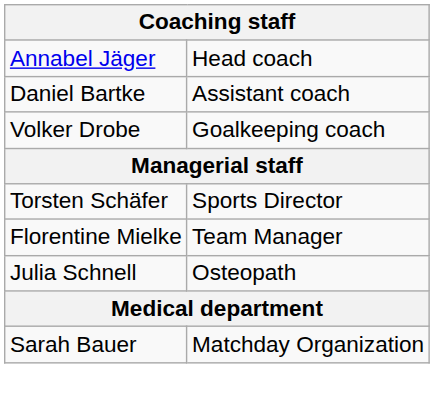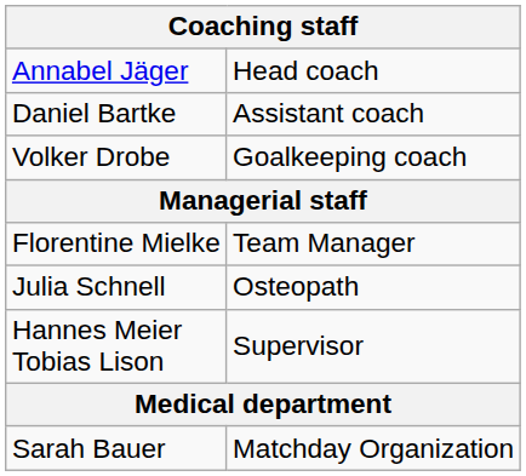 <table class="wikitable">
 <tr>
 <th colspan="2">Coaching staff</th>
 </tr>
 <tr>
 <td> <a href='#'>Annabel Jäger</a></td>
 <td>Head coach</td>
 </tr>
 <tr>
 <td> Daniel Bartke</td>
 <td>Assistant coach</td>
 </tr>
 <tr>
 <td> Volker Drobe</td>
 <td>Goalkeeping coach</td>
 </tr>
 <tr>
 <th colspan="2">Managerial staff</th>
 </tr>
 <tr>
-<td> Torsten Schäfer</td>
-<td>Sports Director</td>
-</tr>
-<tr>
 <td> Florentine Mielke</td>
 <td>Team Manager</td>
 </tr>
 <tr>
 <td> Julia Schnell</td>
 <td>Osteopath</td>
+</tr>
+<tr>
+<td> Hannes Meier <br>  Tobias Lison</td>
+<td>Supervisor</td>
 </tr>
 <tr>
 <th colspan="2">Medical department</th>
 </tr>
 <tr>
 <td> Sarah Bauer</td>
 <td>Matchday Organization</td>
 </tr>
 </table>
